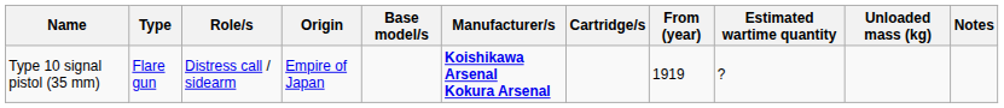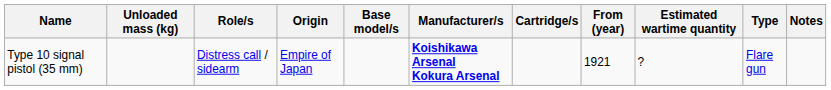 <table class="wikitable sortable" style="margin:left; width:100%; font-size:80%; border-collapse:collapse;">
 <tr>
 <th>Name</th>
-<th>Type</th>
+<th>Unloaded mass (kg)</th>
 <th>Role/s</th>
 <th>Origin</th>
 <th>Base model/s</th>
 <th>Manufacturer/s</th>
 <th>Cartridge/s</th>
 <th>From (year)</th>
 <th>Estimated wartime quantity</th>
-<th>Unloaded mass (kg)</th>
+<th>Type</th>
 <th>Notes</th>
 </tr>
 <tr>
 <td>Type 10 signal pistol (35 mm)</td>
-<td><a href='#'>Flare gun</a></td>
+<td></td>
 <td><a href='#'>Distress call</a> / <a href='#'>sidearm</a></td>
 <td> <a href='#'>Empire of Japan</a></td>
 <td></td>
 <td><strong><a href='#'>Koishikawa Arsenal</a><br><a href='#'>Kokura Arsenal</a></strong></td>
 <td></td>
-<td>1919</td>
+<td>1921</td>
 <td>?</td>
-<td></td>
+<td><a href='#'>Flare gun</a></td>
 <td></td>
 </tr>
 </table>
